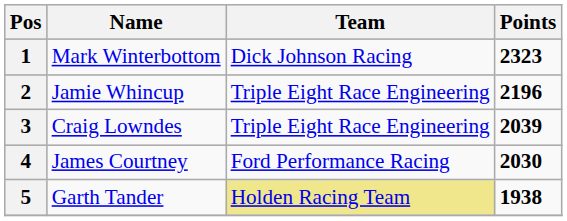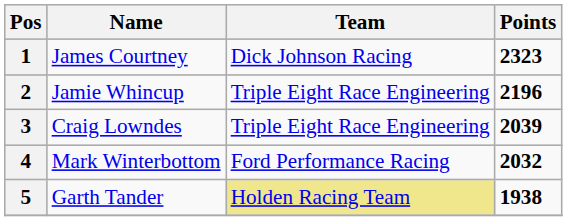 <table class="wikitable" style="font-size: 85%;">
 <tr>
 <th>Pos</th>
 <th>Name</th>
 <th>Team</th>
 <th>Points</th>
 </tr>
 <tr>
 <th>1</th>
-<td> <a href='#'>Mark Winterbottom</a></td>
+<td> <a href='#'>James Courtney</a></td>
 <td><a href='#'>Dick Johnson Racing</a></td>
 <td><strong>2323</strong></td>
 </tr>
 <tr>
 <th>2</th>
 <td> <a href='#'>Jamie Whincup</a></td>
 <td><a href='#'>Triple Eight Race Engineering</a></td>
 <td><strong>2196</strong></td>
 </tr>
 <tr>
 <th>3</th>
 <td> <a href='#'>Craig Lowndes</a></td>
 <td><a href='#'>Triple Eight Race Engineering</a></td>
 <td><strong>2039</strong></td>
 </tr>
 <tr>
 <th>4</th>
-<td> <a href='#'>James Courtney</a></td>
+<td> <a href='#'>Mark Winterbottom</a></td>
 <td><a href='#'>Ford Performance Racing</a></td>
-<td><strong>2030</strong></td>
+<td><strong>2032</strong></td>
 </tr>
 <tr>
 <th>5</th>
 <td> <a href='#'>Garth Tander</a></td>
 <td style="background: khaki;"><a href='#'>Holden Racing Team</a></td>
 <td><strong>1938</strong></td>
 </tr>
 <tr>
 </tr>
 </table>
